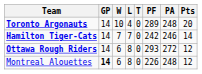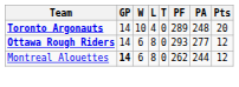 <table class="wikitable">
 <tr>
 <th>Team</th>
 <th>GP</th>
 <th>W</th>
 <th>L</th>
 <th>T</th>
 <th>PF</th>
 <th>PA</th>
 <th>Pts</th>
 </tr>
 <tr align="center">
 <td align="left"><strong><a href='#'>Toronto Argonauts</a></strong></td>
 <td>14</td>
 <td>10</td>
 <td>4</td>
 <td>0</td>
 <td>289</td>
 <td>248</td>
 <td>20</td>
 </tr>
 <tr align="center">
-<td align="left"><strong><a href='#'>Hamilton Tiger-Cats</a></strong></td>
-<td>14</td>
-<td>7</td>
-<td>7</td>
-<td>0</td>
-<td>242</td>
-<td>246</td>
-<td>14</td>
-</tr>
-<tr align="center">
 <td align="left"><strong><a href='#'>Ottawa Rough Riders</a></strong></td>
 <td>14</td>
 <td>6</td>
 <td>8</td>
 <td>0</td>
 <td>293</td>
-<td>272</td>
+<td>277</td>
 <td>12</td>
 </tr>
 <tr align="center">
 <td align="left"><a href='#'>Montreal Alouettes</a></td>
 <td><strong>14</strong></td>
 <td>6</td>
 <td>8</td>
 <td>0</td>
-<td>226</td>
-<td>248</td>
+<td>262</td>
+<td>244</td>
 <td>12</td>
 </tr>
 </table>
